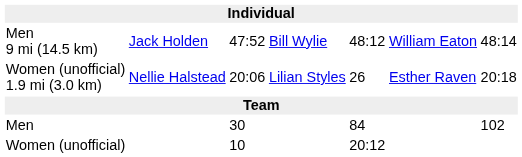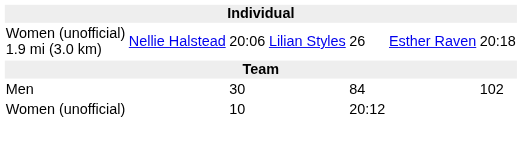 <table>
 <tr>
 <td colspan=7 bgcolor=#eeeeee style=text-align:center;><strong>Individual</strong></td>
-</tr>
-<tr>
-<td>Men<br>9 mi (14.5 km)</td>
-<td><a href='#'>Jack Holden</a><br></td>
-<td>47:52</td>
-<td><a href='#'>Bill Wylie</a><br></td>
-<td>48:12</td>
-<td><a href='#'>William Eaton</a><br></td>
-<td>48:14</td>
 </tr>
 <tr>
 <td>Women (unofficial)<br>1.9 mi (3.0 km)</td>
 <td><a href='#'>Nellie Halstead</a><br></td>
 <td>20:06</td>
 <td><a href='#'>Lilian Styles</a><br></td>
 <td>26</td>
 <td><a href='#'>Esther Raven</a><br></td>
 <td>20:18</td>
 </tr>
 <tr>
 <td colspan=7 bgcolor=#eeeeee style=text-align:center;><strong>Team</strong></td>
 </tr>
 <tr>
 <td>Men</td>
 <td></td>
 <td>30</td>
 <td></td>
 <td>84</td>
 <td></td>
 <td>102</td>
 </tr>
 <tr>
 <td>Women (unofficial)</td>
 <td></td>
 <td>10</td>
 <td></td>
 <td>20:12</td>
 <td></td>
 <td></td>
 </tr>
 </table>
